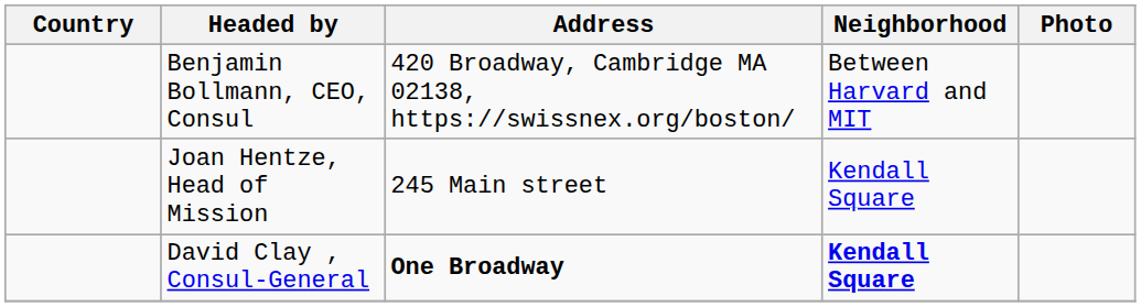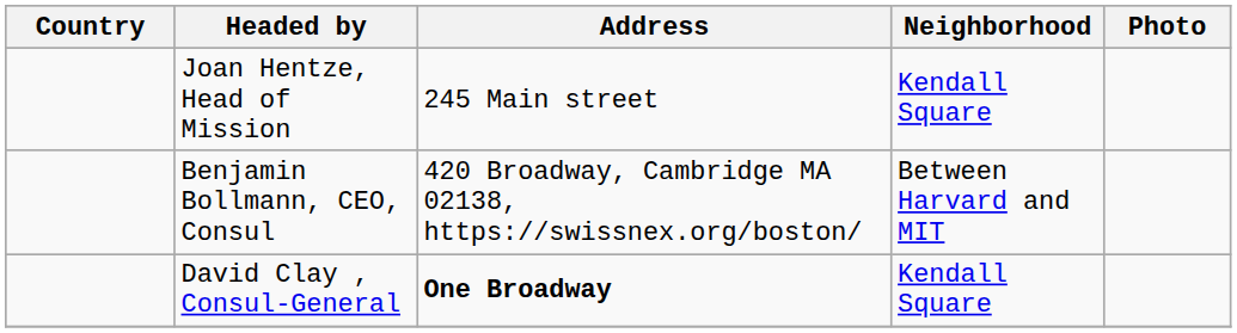 <table class="wikitable sortable">
 <tr>
 <th width=160px>Country</th>
 <th width=270px>Headed by</th>
 <th width=270px>Address</th>
 <th width=120px>Neighborhood</th>
 <th width=120px>Photo</th>
 </tr>
 <tr>
 <td></td>
+<td>Joan Hentze, Head of Mission</td>
+<td>245 Main street</td>
+<td><a href='#'>Kendall Square</a></td>
+<td></td>
+</tr>
+<tr>
+<td></td>
 <td>Benjamin Bollmann, CEO, Consul</td>
 <td>420 Broadway, Cambridge MA 02138, https://swissnex.org/boston/</td>
 <td>Between <a href='#'>Harvard</a> and <a href='#'>MIT</a></td>
 <td></td>
 </tr>
 <tr>
 <td></td>
-<td>Joan Hentze, Head of Mission</td>
-<td>245 Main street</td>
-<td><a href='#'>Kendall Square</a></td>
-<td></td>
-</tr>
-<tr>
-<td></td>
 <td>David Clay , <a href='#'>Consul-General</a></td>
 <td><strong>One Broadway</strong></td>
-<td><strong><a href='#'>Kendall Square</a></strong></td>
+<td><a href='#'>Kendall Square</a></td>
 <td></td>
 </tr>
 <tr>
 </tr>
 </table>
